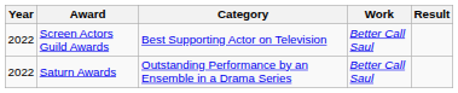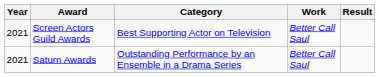 <table class="wikitable sortable">
 <tr>
 <th>Year</th>
 <th>Award</th>
 <th>Category</th>
 <th>Work</th>
 <th>Result</th>
 </tr>
 <tr>
-<td>2022</td>
+<td>2021</td>
 <td><a href='#'>Screen Actors Guild Awards</a></td>
 <td><a href='#'>Best Supporting Actor on Television</a></td>
 <td><em><a href='#'>Better Call Saul</a></em></td>
 <td></td>
 </tr>
 <tr>
-<td>2022</td>
+<td>2021</td>
 <td><a href='#'>Saturn Awards</a></td>
 <td><a href='#'>Outstanding Performance by an Ensemble in a Drama Series</a></td>
 <td><em><a href='#'>Better Call Saul</a></em></td>
 <td></td>
 </tr>
 </table>
